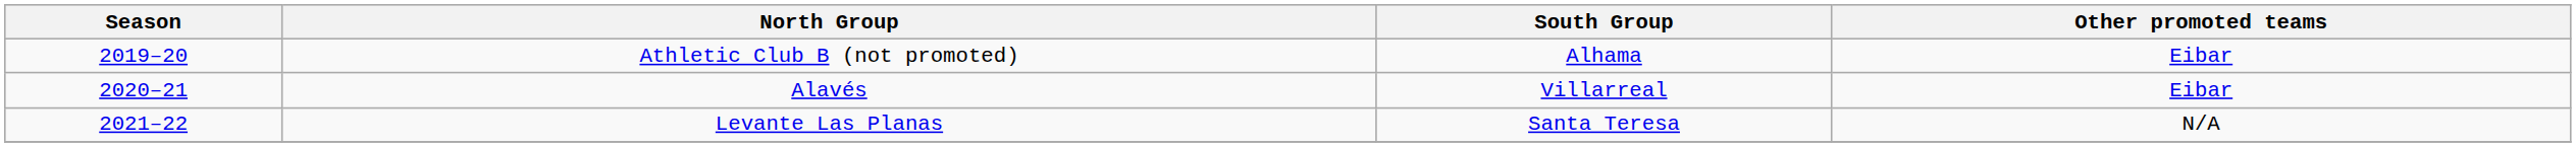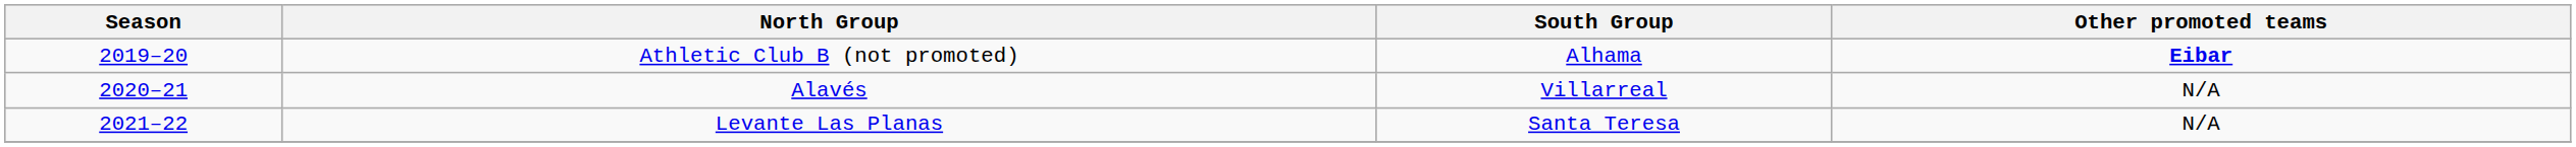 <table class="wikitable sortable" style="width:100%; margin:0; text-align:center">
 <tr>
 <th>Season</th>
 <th>North Group</th>
 <th>South Group</th>
 <th>Other promoted teams</th>
 </tr>
 <tr>
 <td><a href='#'>2019–20</a></td>
 <td><a href='#'>Athletic Club B</a> (not promoted)</td>
 <td><a href='#'>Alhama</a></td>
-<td><a href='#'>Eibar</a></td>
+<td><strong><a href='#'>Eibar</a></strong></td>
 </tr>
 <tr>
 <td><a href='#'>2020–21</a></td>
 <td><a href='#'>Alavés</a></td>
 <td><a href='#'>Villarreal</a></td>
-<td><a href='#'>Eibar</a></td>
+<td>N/A</td>
 </tr>
 <tr>
 <td><a href='#'>2021–22</a></td>
 <td><a href='#'>Levante Las Planas</a></td>
 <td><a href='#'>Santa Teresa</a></td>
 <td>N/A</td>
 </tr>
 <tr>
 </tr>
 </table>
